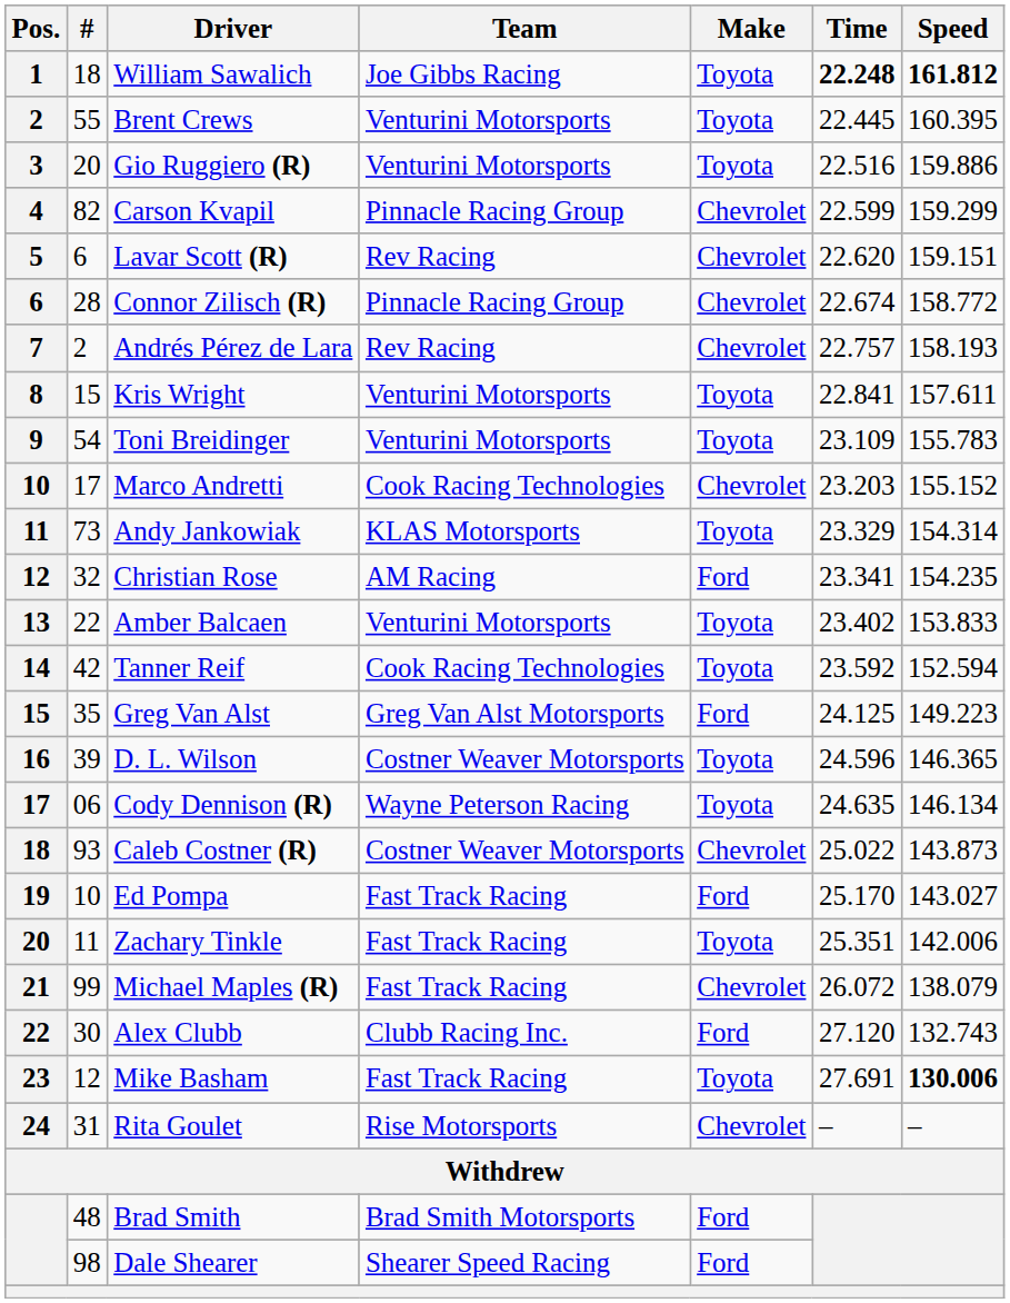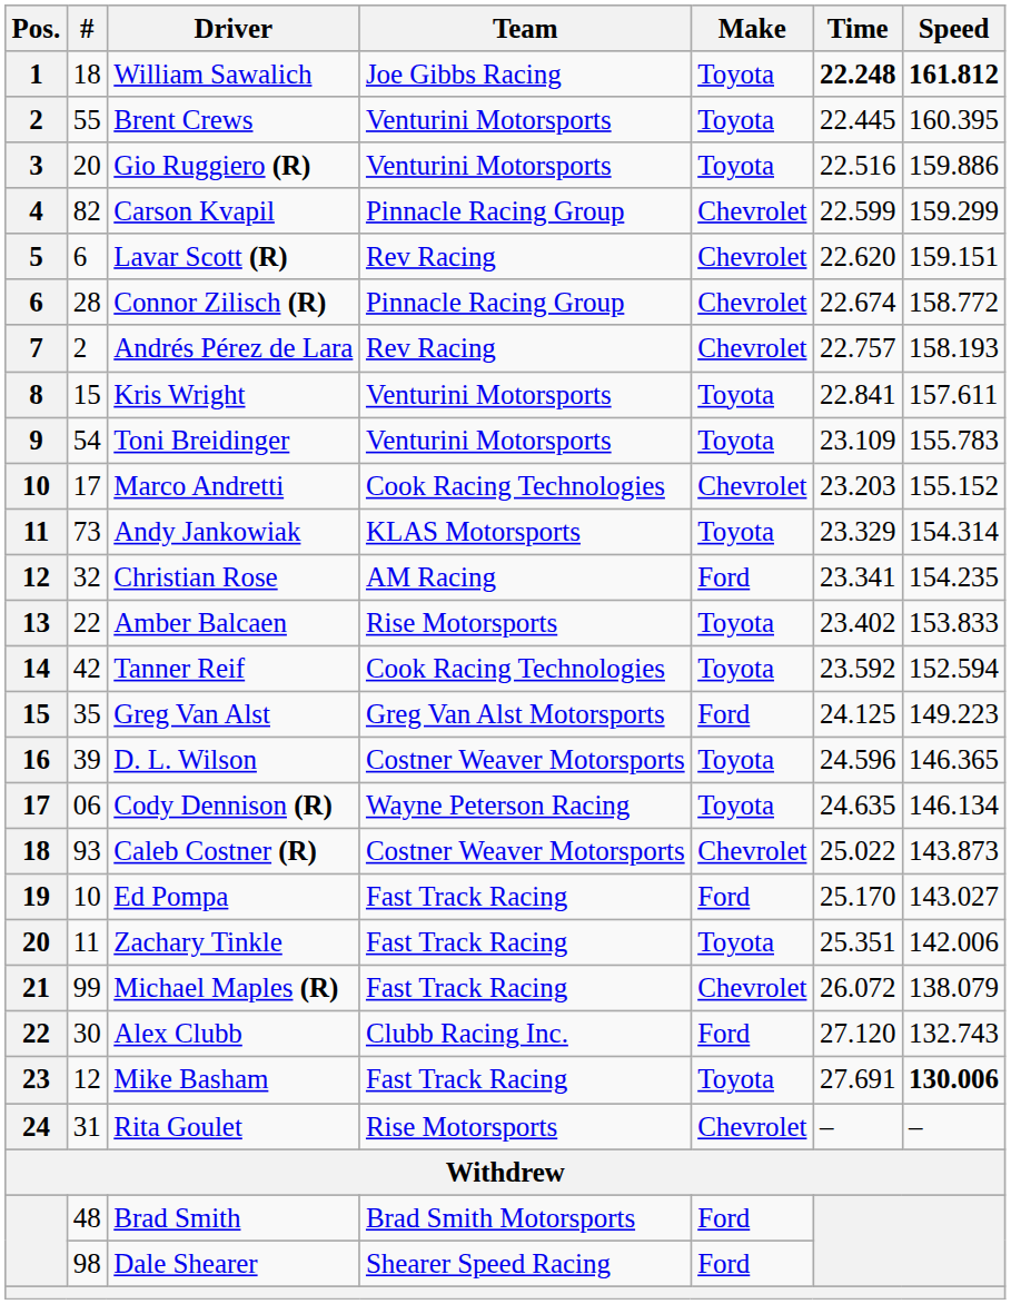 <table class="wikitable" style="font-size:95%">
 <tr>
 <th>Pos.</th>
 <th>#</th>
 <th>Driver</th>
 <th>Team</th>
 <th>Make</th>
 <th>Time</th>
 <th>Speed</th>
 </tr>
 <tr>
 <th>1</th>
 <td>18</td>
 <td><a href='#'>William Sawalich</a></td>
 <td><a href='#'>Joe Gibbs Racing</a></td>
 <td><a href='#'>Toyota</a></td>
 <td><strong>22.248</strong></td>
 <td><strong>161.812</strong></td>
 </tr>
 <tr>
 <th>2</th>
 <td>55</td>
 <td><a href='#'>Brent Crews</a></td>
 <td><a href='#'>Venturini Motorsports</a></td>
 <td><a href='#'>Toyota</a></td>
 <td>22.445</td>
 <td>160.395</td>
 </tr>
 <tr>
 <th>3</th>
 <td>20</td>
 <td><a href='#'>Gio Ruggiero</a> <strong>(R)</strong></td>
 <td><a href='#'>Venturini Motorsports</a></td>
 <td><a href='#'>Toyota</a></td>
 <td>22.516</td>
 <td>159.886</td>
 </tr>
 <tr>
 <th>4</th>
 <td>82</td>
 <td><a href='#'>Carson Kvapil</a></td>
 <td><a href='#'>Pinnacle Racing Group</a></td>
 <td><a href='#'>Chevrolet</a></td>
 <td>22.599</td>
 <td>159.299</td>
 </tr>
 <tr>
 <th>5</th>
 <td>6</td>
 <td><a href='#'>Lavar Scott</a> <strong>(R)</strong></td>
 <td><a href='#'>Rev Racing</a></td>
 <td><a href='#'>Chevrolet</a></td>
 <td>22.620</td>
 <td>159.151</td>
 </tr>
 <tr>
 <th>6</th>
 <td>28</td>
 <td><a href='#'>Connor Zilisch</a> <strong>(R)</strong></td>
 <td><a href='#'>Pinnacle Racing Group</a></td>
 <td><a href='#'>Chevrolet</a></td>
 <td>22.674</td>
 <td>158.772</td>
 </tr>
 <tr>
 <th>7</th>
 <td>2</td>
 <td><a href='#'>Andrés Pérez de Lara</a></td>
 <td><a href='#'>Rev Racing</a></td>
 <td><a href='#'>Chevrolet</a></td>
 <td>22.757</td>
 <td>158.193</td>
 </tr>
 <tr>
 <th>8</th>
 <td>15</td>
 <td><a href='#'>Kris Wright</a></td>
 <td><a href='#'>Venturini Motorsports</a></td>
 <td><a href='#'>Toyota</a></td>
 <td>22.841</td>
 <td>157.611</td>
 </tr>
 <tr>
 <th>9</th>
 <td>54</td>
 <td><a href='#'>Toni Breidinger</a></td>
 <td><a href='#'>Venturini Motorsports</a></td>
 <td><a href='#'>Toyota</a></td>
 <td>23.109</td>
 <td>155.783</td>
 </tr>
 <tr>
 <th>10</th>
 <td>17</td>
 <td><a href='#'>Marco Andretti</a></td>
 <td><a href='#'>Cook Racing Technologies</a></td>
 <td><a href='#'>Chevrolet</a></td>
 <td>23.203</td>
 <td>155.152</td>
 </tr>
 <tr>
 <th>11</th>
 <td>73</td>
 <td><a href='#'>Andy Jankowiak</a></td>
 <td><a href='#'>KLAS Motorsports</a></td>
 <td><a href='#'>Toyota</a></td>
 <td>23.329</td>
 <td>154.314</td>
 </tr>
 <tr>
 <th>12</th>
 <td>32</td>
 <td><a href='#'>Christian Rose</a></td>
 <td><a href='#'>AM Racing</a></td>
 <td><a href='#'>Ford</a></td>
 <td>23.341</td>
 <td>154.235</td>
 </tr>
 <tr>
 <th>13</th>
 <td>22</td>
 <td><a href='#'>Amber Balcaen</a></td>
-<td><a href='#'>Venturini Motorsports</a></td>
+<td><a href='#'>Rise Motorsports</a></td>
 <td><a href='#'>Toyota</a></td>
 <td>23.402</td>
 <td>153.833</td>
 </tr>
 <tr>
 <th>14</th>
 <td>42</td>
 <td><a href='#'>Tanner Reif</a></td>
 <td><a href='#'>Cook Racing Technologies</a></td>
 <td><a href='#'>Toyota</a></td>
 <td>23.592</td>
 <td>152.594</td>
 </tr>
 <tr>
 <th>15</th>
 <td>35</td>
 <td><a href='#'>Greg Van Alst</a></td>
 <td><a href='#'>Greg Van Alst Motorsports</a></td>
 <td><a href='#'>Ford</a></td>
 <td>24.125</td>
 <td>149.223</td>
 </tr>
 <tr>
 <th>16</th>
 <td>39</td>
 <td><a href='#'>D. L. Wilson</a></td>
 <td><a href='#'>Costner Weaver Motorsports</a></td>
 <td><a href='#'>Toyota</a></td>
 <td>24.596</td>
 <td>146.365</td>
 </tr>
 <tr>
 <th>17</th>
 <td>06</td>
 <td><a href='#'>Cody Dennison</a> <strong>(R)</strong></td>
 <td><a href='#'>Wayne Peterson Racing</a></td>
 <td><a href='#'>Toyota</a></td>
 <td>24.635</td>
 <td>146.134</td>
 </tr>
 <tr>
 <th>18</th>
 <td>93</td>
 <td><a href='#'>Caleb Costner</a> <strong>(R)</strong></td>
 <td><a href='#'>Costner Weaver Motorsports</a></td>
 <td><a href='#'>Chevrolet</a></td>
 <td>25.022</td>
 <td>143.873</td>
 </tr>
 <tr>
 <th>19</th>
 <td>10</td>
 <td><a href='#'>Ed Pompa</a></td>
 <td><a href='#'>Fast Track Racing</a></td>
 <td><a href='#'>Ford</a></td>
 <td>25.170</td>
 <td>143.027</td>
 </tr>
 <tr>
 <th>20</th>
 <td>11</td>
 <td><a href='#'>Zachary Tinkle</a></td>
 <td><a href='#'>Fast Track Racing</a></td>
 <td><a href='#'>Toyota</a></td>
 <td>25.351</td>
 <td>142.006</td>
 </tr>
 <tr>
 <th>21</th>
 <td>99</td>
 <td><a href='#'>Michael Maples</a> <strong>(R)</strong></td>
 <td><a href='#'>Fast Track Racing</a></td>
 <td><a href='#'>Chevrolet</a></td>
 <td>26.072</td>
 <td>138.079</td>
 </tr>
 <tr>
 <th>22</th>
 <td>30</td>
 <td><a href='#'>Alex Clubb</a></td>
 <td><a href='#'>Clubb Racing Inc.</a></td>
 <td><a href='#'>Ford</a></td>
 <td>27.120</td>
 <td>132.743</td>
 </tr>
 <tr>
 <th>23</th>
 <td>12</td>
 <td><a href='#'>Mike Basham</a></td>
 <td><a href='#'>Fast Track Racing</a></td>
 <td><a href='#'>Toyota</a></td>
 <td>27.691</td>
 <td><strong>130.006</strong></td>
 </tr>
 <tr>
 <th>24</th>
 <td>31</td>
 <td><a href='#'>Rita Goulet</a></td>
 <td><a href='#'>Rise Motorsports</a></td>
 <td><a href='#'>Chevrolet</a></td>
 <td>–</td>
 <td>–</td>
 </tr>
 <tr>
 <th colspan="7">Withdrew</th>
 </tr>
 <tr>
 <th rowspan="2"></th>
 <td>48</td>
 <td><a href='#'>Brad Smith</a></td>
 <td><a href='#'>Brad Smith Motorsports</a></td>
 <td><a href='#'>Ford</a></td>
 <th colspan="2" rowspan="2"></th>
 </tr>
 <tr>
 <td>98</td>
 <td><a href='#'>Dale Shearer</a></td>
 <td><a href='#'>Shearer Speed Racing</a></td>
 <td><a href='#'>Ford</a></td>
 </tr>
 <tr>
 <th colspan="7"></th>
 </tr>
 </table>
